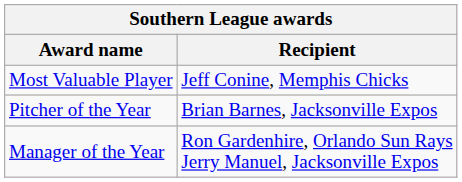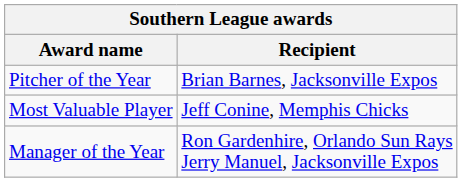 <table class="wikitable">
 <tr>
 <th colspan="2">Southern League awards</th>
 </tr>
 <tr>
 <th>Award name</th>
 <th>Recipient</th>
 </tr>
 <tr>
+<td><a href='#'>Pitcher of the Year</a></td>
+<td><a href='#'>Brian Barnes</a>, <a href='#'>Jacksonville Expos</a></td>
+</tr>
+<tr>
 <td><a href='#'>Most Valuable Player</a></td>
 <td><a href='#'>Jeff Conine</a>, <a href='#'>Memphis Chicks</a></td>
-</tr>
-<tr>
-<td><a href='#'>Pitcher of the Year</a></td>
-<td><a href='#'>Brian Barnes</a>, <a href='#'>Jacksonville Expos</a></td>
 </tr>
 <tr>
 <td><a href='#'>Manager of the Year</a></td>
 <td><a href='#'>Ron Gardenhire</a>, <a href='#'>Orlando Sun Rays</a> <br> <a href='#'>Jerry Manuel</a>, <a href='#'>Jacksonville Expos</a></td>
 </tr>
 </table>
